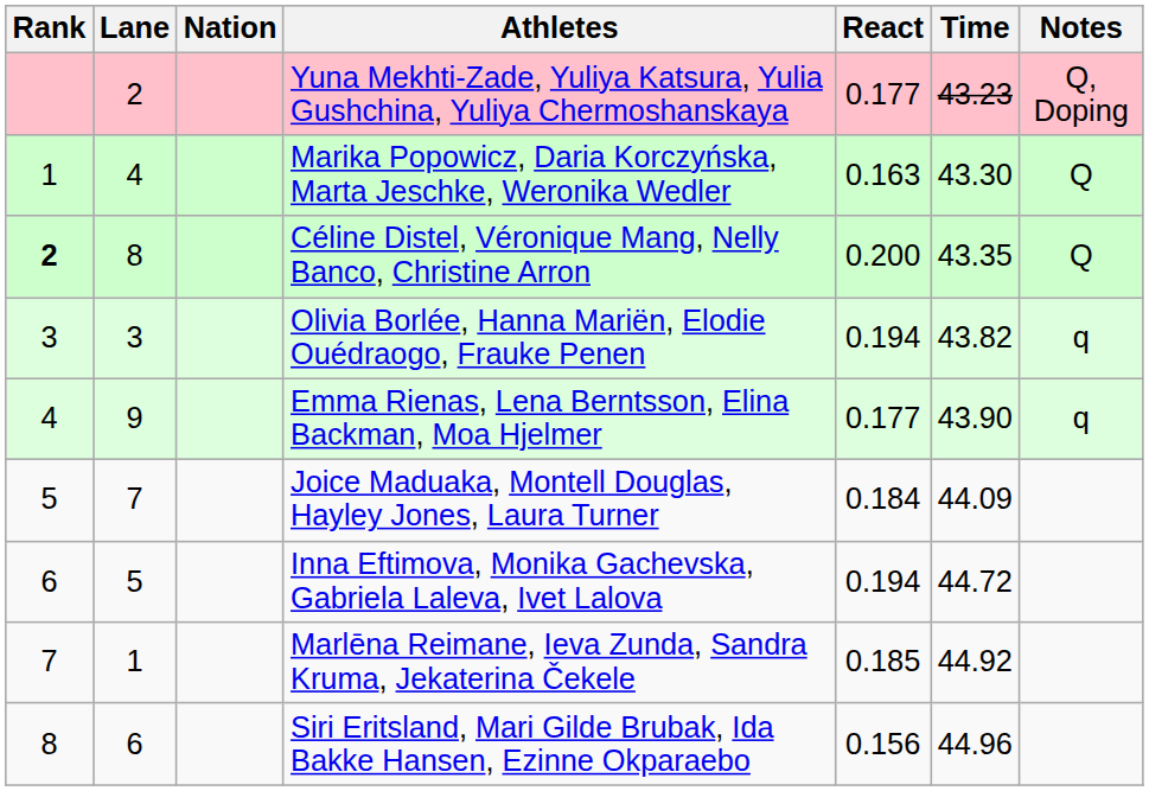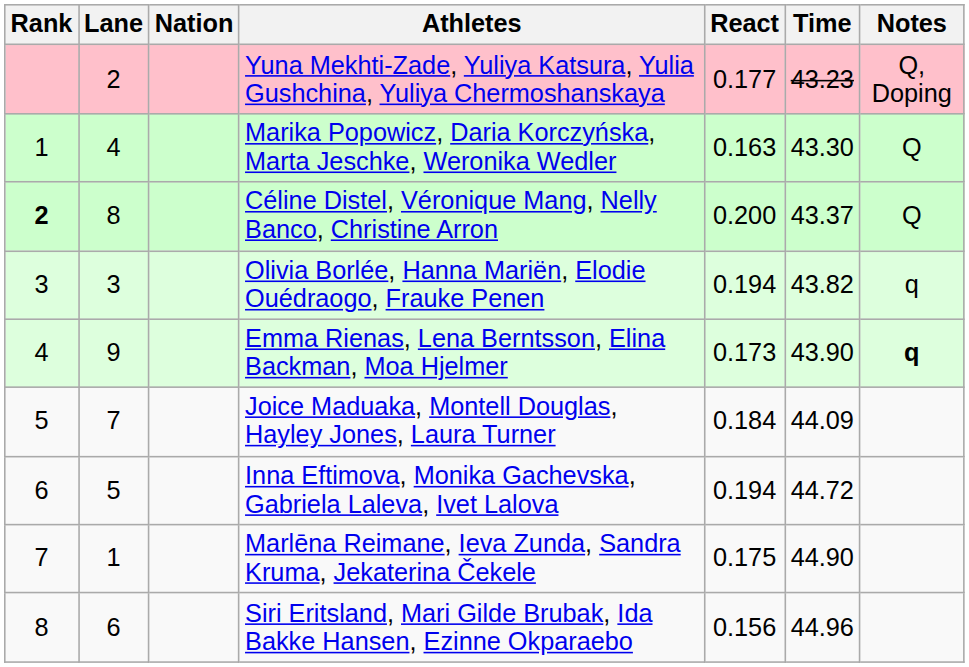 <table class="wikitable sortable" style="text-align:center">
 <tr>
 <th>Rank</th>
 <th>Lane</th>
 <th>Nation</th>
 <th>Athletes</th>
 <th>React</th>
 <th>Time</th>
 <th>Notes</th>
 </tr>
 <tr bgcolor=pink>
 <td></td>
 <td>2</td>
 <td align=left></td>
 <td align=left><a href='#'>Yuna Mekhti-Zade</a>, <a href='#'>Yuliya Katsura</a>, <a href='#'>Yulia Gushchina</a>, <a href='#'>Yuliya Chermoshanskaya</a></td>
 <td>0.177</td>
 <td><s>43.23</s></td>
 <td>Q, Doping</td>
 </tr>
 <tr bgcolor=ccffcc>
 <td>1</td>
 <td>4</td>
 <td align=left></td>
 <td align=left><a href='#'>Marika Popowicz</a>, <a href='#'>Daria Korczyńska</a>, <a href='#'>Marta Jeschke</a>, <a href='#'>Weronika Wedler</a></td>
 <td>0.163</td>
 <td>43.30</td>
 <td>Q</td>
 </tr>
 <tr bgcolor=ccffcc>
 <td><strong>2</strong></td>
 <td>8</td>
 <td align=left></td>
 <td align=left><a href='#'>Céline Distel</a>, <a href='#'>Véronique Mang</a>, <a href='#'>Nelly Banco</a>, <a href='#'>Christine Arron</a></td>
 <td>0.200</td>
-<td>43.35</td>
+<td>43.37</td>
 <td>Q</td>
 </tr>
 <tr bgcolor=ddffdd>
 <td>3</td>
 <td>3</td>
 <td align=left></td>
 <td align=left><a href='#'>Olivia Borlée</a>, <a href='#'>Hanna Mariën</a>, <a href='#'>Elodie Ouédraogo</a>, <a href='#'>Frauke Penen</a></td>
 <td>0.194</td>
 <td>43.82</td>
 <td>q</td>
 </tr>
 <tr bgcolor=ddffdd>
 <td>4</td>
 <td>9</td>
 <td align=left></td>
 <td align=left><a href='#'>Emma Rienas</a>, <a href='#'>Lena Berntsson</a>, <a href='#'>Elina Backman</a>, <a href='#'>Moa Hjelmer</a></td>
-<td>0.177</td>
+<td>0.173</td>
 <td>43.90</td>
-<td>q</td>
+<td><strong>q</strong></td>
 </tr>
 <tr>
 <td>5</td>
 <td>7</td>
 <td align=left></td>
 <td align=left><a href='#'>Joice Maduaka</a>, <a href='#'>Montell Douglas</a>, <a href='#'>Hayley Jones</a>, <a href='#'>Laura Turner</a></td>
 <td>0.184</td>
 <td>44.09</td>
 <td></td>
 </tr>
 <tr>
 <td>6</td>
 <td>5</td>
 <td align=left></td>
 <td align=left><a href='#'>Inna Eftimova</a>, <a href='#'>Monika Gachevska</a>, <a href='#'>Gabriela Laleva</a>, <a href='#'>Ivet Lalova</a></td>
 <td>0.194</td>
 <td>44.72</td>
 <td></td>
 </tr>
 <tr>
 <td>7</td>
 <td>1</td>
 <td align=left></td>
 <td align=left><a href='#'>Marlēna Reimane</a>, <a href='#'>Ieva Zunda</a>, <a href='#'>Sandra Kruma</a>, <a href='#'>Jekaterina Čekele</a></td>
-<td>0.185</td>
-<td>44.92</td>
+<td>0.175</td>
+<td>44.90</td>
 <td></td>
 </tr>
 <tr>
 <td>8</td>
 <td>6</td>
 <td align=left></td>
 <td align=left><a href='#'>Siri Eritsland</a>, <a href='#'>Mari Gilde Brubak</a>, <a href='#'>Ida Bakke Hansen</a>, <a href='#'>Ezinne Okparaebo</a></td>
 <td>0.156</td>
 <td>44.96</td>
 <td></td>
 </tr>
 </table>
